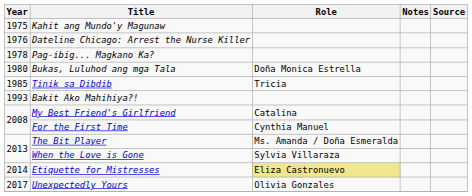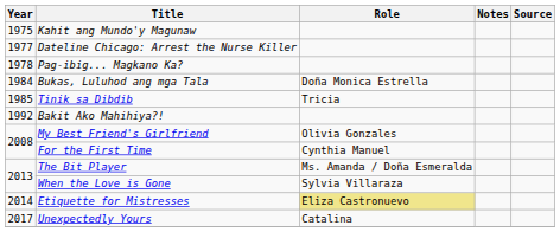 <table class="wikitable sortable" >
 <tr>
 <th>Year</th>
 <th>Title</th>
 <th>Role</th>
 <th class="unsortable">Notes </th>
 <th class="unsortable">Source </th>
 </tr>
 <tr>
 <td>1975</td>
 <td><em>Kahit ang Mundo'y Magunaw</em></td>
 <td></td>
 <td></td>
 <td></td>
 </tr>
 <tr>
-<td>1976</td>
+<td>1977</td>
 <td><em>Dateline Chicago: Arrest the Nurse Killer</em></td>
 <td></td>
 <td></td>
 <td></td>
 </tr>
 <tr>
 <td>1978</td>
 <td><em>Pag-ibig... Magkano Ka?</em></td>
 <td></td>
 <td></td>
 <td></td>
 </tr>
 <tr>
-<td>1980</td>
+<td>1984</td>
 <td><em>Bukas, Luluhod ang mga Tala</em></td>
 <td>Doña Monica Estrella</td>
 <td></td>
 <td></td>
 </tr>
 <tr>
 <td>1985</td>
 <td><em><a href='#'>Tinik sa Dibdib</a></em></td>
 <td>Tricia</td>
 <td></td>
 <td></td>
 </tr>
 <tr>
-<td>1993</td>
+<td>1992</td>
 <td><em>Bakit Ako Mahihiya?!</em></td>
 <td></td>
 <td></td>
 <td></td>
 </tr>
 <tr>
 <td rowspan="2">2008</td>
 <td><em><a href='#'>My Best Friend's Girlfriend</a></em></td>
-<td>Catalina</td>
+<td>Olivia Gonzales</td>
 <td></td>
 <td></td>
 </tr>
 <tr>
 <td><em><a href='#'>For the First Time</a></em></td>
 <td>Cynthia Manuel</td>
 <td></td>
 <td></td>
 </tr>
 <tr>
 <td rowspan="2">2013</td>
 <td><em><a href='#'>The Bit Player</a></em></td>
 <td>Ms. Amanda / Doña Esmeralda</td>
 <td></td>
 <td></td>
 </tr>
 <tr>
 <td><em><a href='#'>When the Love is Gone</a></em></td>
 <td>Sylvia Villaraza</td>
 <td></td>
 <td></td>
 </tr>
 <tr>
 <td>2014</td>
 <td><em><a href='#'>Etiquette for Mistresses</a></em></td>
 <td style="background: khaki;">Eliza Castronuevo</td>
 <td></td>
 <td></td>
 </tr>
 <tr>
 <td>2017</td>
 <td><em><a href='#'>Unexpectedly Yours</a></em></td>
-<td>Olivia Gonzales</td>
+<td>Catalina</td>
 <td></td>
 <td></td>
 </tr>
 <tr>
 </tr>
 </table>
